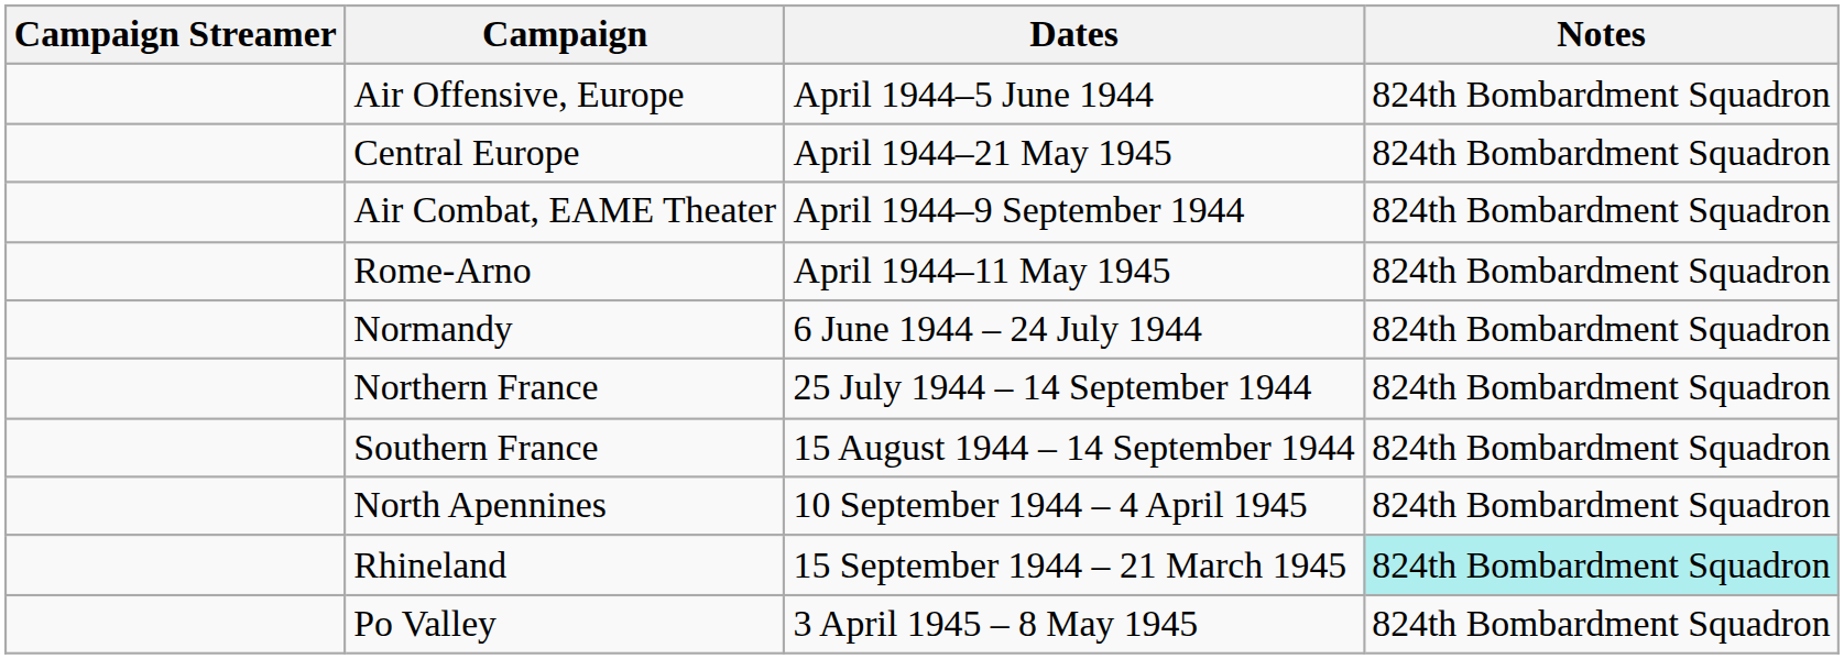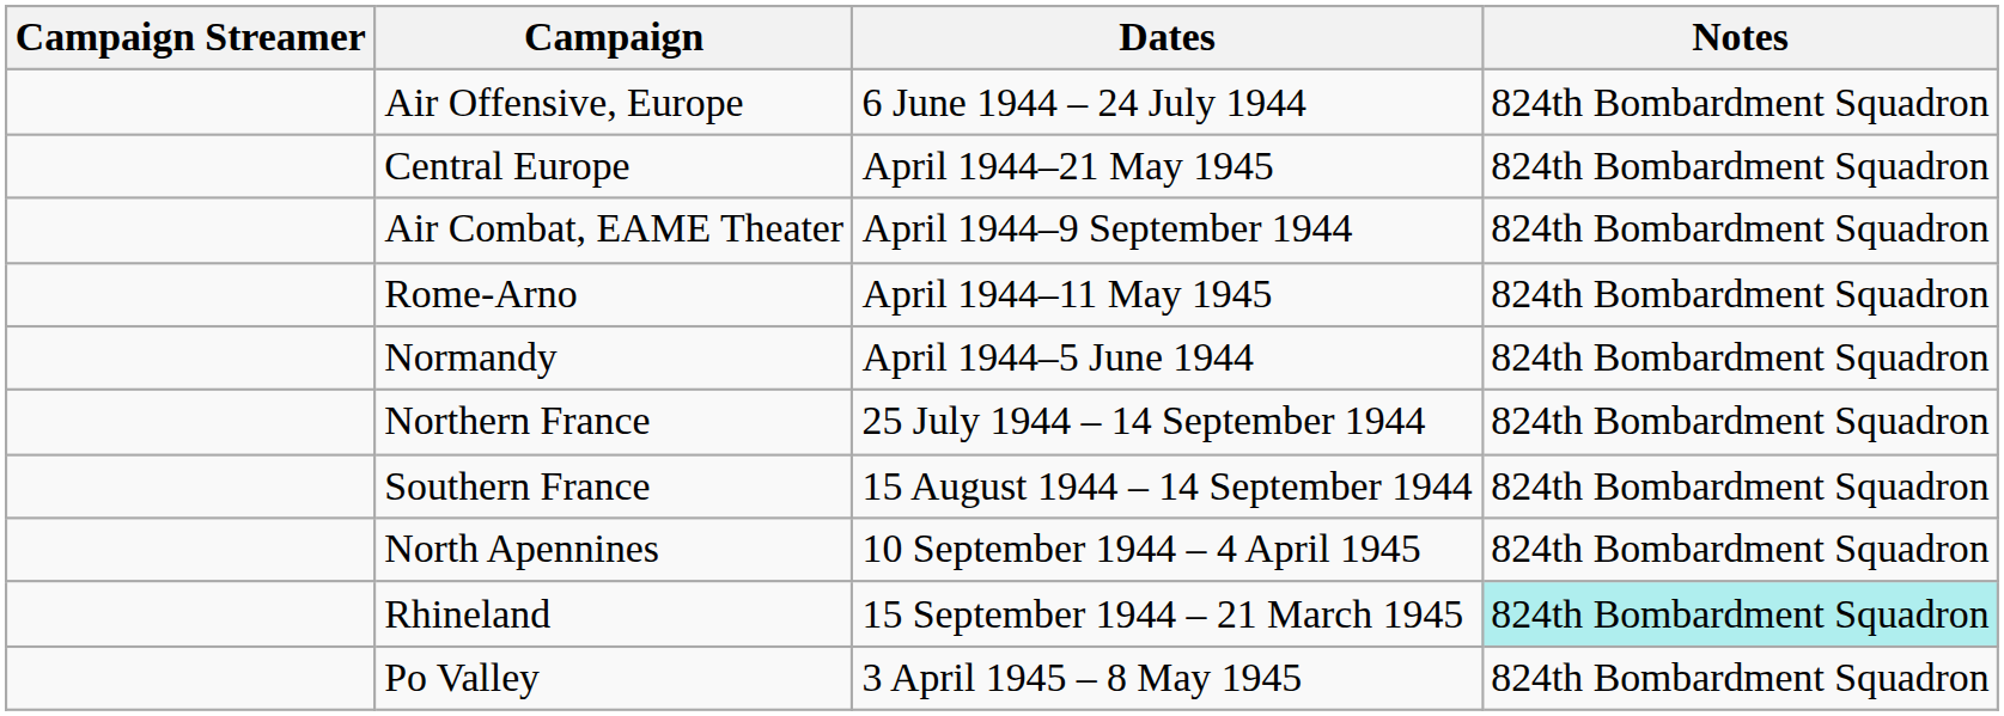 <table class="wikitable">
 <tr style="background:#efefef;">
 <th>Campaign Streamer</th>
 <th>Campaign</th>
 <th>Dates</th>
 <th>Notes</th>
 </tr>
 <tr>
 <td></td>
 <td>Air Offensive, Europe</td>
-<td>April 1944–5 June 1944</td>
+<td>6 June 1944 – 24 July 1944</td>
 <td>824th Bombardment Squadron</td>
 </tr>
 <tr>
 <td></td>
 <td>Central Europe</td>
 <td>April 1944–21 May 1945</td>
 <td>824th Bombardment Squadron</td>
 </tr>
 <tr>
 <td></td>
 <td>Air Combat, EAME Theater</td>
 <td>April 1944–9 September 1944</td>
 <td>824th Bombardment Squadron</td>
 </tr>
 <tr>
 <td></td>
 <td>Rome-Arno</td>
 <td>April 1944–11 May 1945</td>
 <td>824th Bombardment Squadron</td>
 </tr>
 <tr>
 <td></td>
 <td>Normandy</td>
-<td>6 June 1944 – 24 July 1944</td>
+<td>April 1944–5 June 1944</td>
 <td>824th Bombardment Squadron</td>
 </tr>
 <tr>
 <td></td>
 <td>Northern France</td>
 <td>25 July 1944 – 14 September 1944</td>
 <td>824th Bombardment Squadron</td>
 </tr>
 <tr>
 <td></td>
 <td>Southern France</td>
 <td>15 August 1944 – 14 September 1944</td>
 <td>824th Bombardment Squadron</td>
 </tr>
 <tr>
 <td></td>
 <td>North Apennines</td>
 <td>10 September 1944 – 4 April 1945</td>
 <td>824th Bombardment Squadron</td>
 </tr>
 <tr>
 <td></td>
 <td>Rhineland</td>
 <td>15 September 1944 – 21 March 1945</td>
 <td style="background: paleturquoise;">824th Bombardment Squadron</td>
 </tr>
 <tr>
 <td></td>
 <td>Po Valley</td>
 <td>3 April 1945 – 8 May 1945</td>
 <td>824th Bombardment Squadron</td>
 </tr>
 </table>
